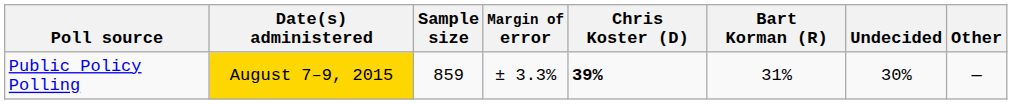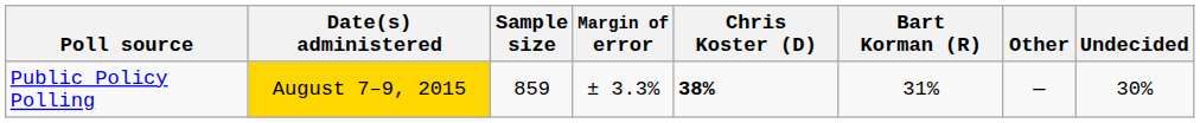 <table class="wikitable">
 <tr valign= bottom>
 <th style="width:150px;">Poll source</th>
 <th style="width:150px;">Date(s)<br>administered</th>
 <th class=small>Sample<br>size</th>
 <th><small>Margin of</small><br>error</th>
 <th style="width:100px;">Chris<br>Koster (D)</th>
 <th style="width:100px;">Bart<br>Korman (R)</th>
+<th style="width:40px;">Other</th>
 <th style="width:40px;">Undecided</th>
-<th style="width:40px;">Other</th>
 </tr>
 <tr>
 <td><a href='#'>Public Policy Polling</a></td>
 <td align=center style="background: gold;">August 7–9, 2015</td>
 <td align=center>859</td>
 <td align=center>± 3.3%</td>
-<td><strong>39%</strong></td>
+<td><strong>38%</strong></td>
 <td align=center>31%</td>
+<td align=center>—</td>
 <td align=center>30%</td>
-<td align=center>—</td>
 </tr>
 </table>
